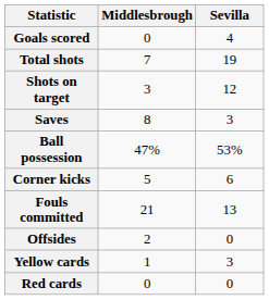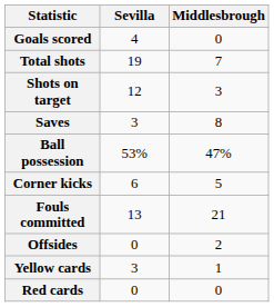 <table class="wikitable plainrowheaders" style="text-align:center">
 <tr>
 <th scope="col" style="width:100px">Statistic</th>
+<th scope="col" style="width:70px">Sevilla</th>
 <th scope="col" style="width:70px">Middlesbrough</th>
-<th scope="col" style="width:70px">Sevilla</th>
 </tr>
 <tr>
 <th scope=row>Goals scored</th>
+<td>4</td>
 <td>0</td>
-<td>4</td>
 </tr>
 <tr>
 <th scope=row>Total shots</th>
+<td>19</td>
 <td>7</td>
-<td>19</td>
 </tr>
 <tr>
 <th scope=row>Shots on target</th>
+<td>12</td>
 <td>3</td>
-<td>12</td>
 </tr>
 <tr>
 <th scope=row>Saves</th>
+<td>3</td>
 <td>8</td>
-<td>3</td>
 </tr>
 <tr>
 <th scope=row>Ball possession</th>
+<td>53%</td>
 <td>47%</td>
-<td>53%</td>
 </tr>
 <tr>
 <th scope=row>Corner kicks</th>
+<td>6</td>
 <td>5</td>
-<td>6</td>
 </tr>
 <tr>
 <th scope=row>Fouls committed</th>
+<td>13</td>
 <td>21</td>
-<td>13</td>
 </tr>
 <tr>
 <th scope=row>Offsides</th>
+<td>0</td>
 <td>2</td>
-<td>0</td>
 </tr>
 <tr>
 <th scope=row>Yellow cards</th>
+<td>3</td>
 <td>1</td>
-<td>3</td>
 </tr>
 <tr>
 <th scope=row>Red cards</th>
 <td>0</td>
 <td>0</td>
 </tr>
 </table>
